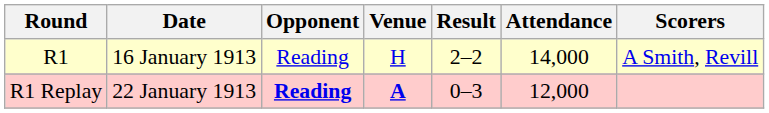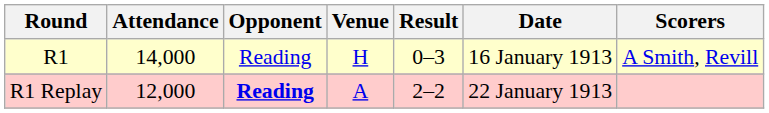 <table class="wikitable" style="font-size:100%; text-align:center">
 <tr>
 <th>Round</th>
-<th>Date</th>
+<th>Attendance</th>
 <th>Opponent</th>
 <th>Venue</th>
 <th>Result</th>
-<th>Attendance</th>
+<th>Date</th>
 <th>Scorers</th>
 </tr>
 <tr style="background-color: #FFFFCC;">
 <td>R1</td>
-<td>16 January 1913</td>
+<td>14,000</td>
 <td><a href='#'>Reading</a></td>
 <td><a href='#'>H</a></td>
-<td>2–2</td>
-<td>14,000</td>
+<td>0–3</td>
+<td>16 January 1913</td>
 <td><a href='#'>A Smith</a>, <a href='#'>Revill</a></td>
 </tr>
 <tr style="background-color: #FFCCCC;">
 <td>R1 Replay</td>
+<td>12,000</td>
+<td><strong><a href='#'>Reading</a></strong></td>
+<td><a href='#'>A</a></td>
+<td>2–2</td>
 <td>22 January 1913</td>
-<td><strong><a href='#'>Reading</a></strong></td>
-<td><strong><a href='#'>A</a></strong></td>
-<td>0–3</td>
-<td>12,000</td>
 <td></td>
 </tr>
 </table>
